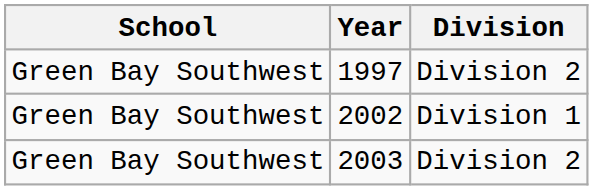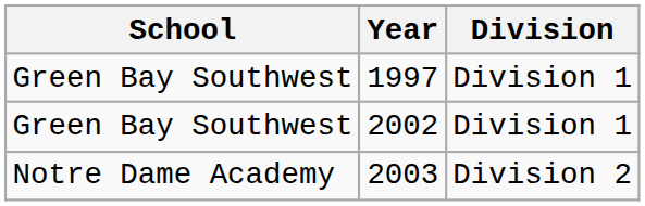 <table class="wikitable">
 <tr>
 <th>School</th>
 <th>Year</th>
 <th>Division</th>
 </tr>
 <tr>
 <td>Green Bay Southwest</td>
 <td>1997</td>
-<td>Division 2</td>
+<td>Division 1</td>
 </tr>
 <tr>
 <td>Green Bay Southwest</td>
 <td>2002</td>
 <td>Division 1</td>
 </tr>
 <tr>
-<td>Green Bay Southwest</td>
+<td>Notre Dame Academy</td>
 <td>2003</td>
 <td>Division 2</td>
 </tr>
 </table>
